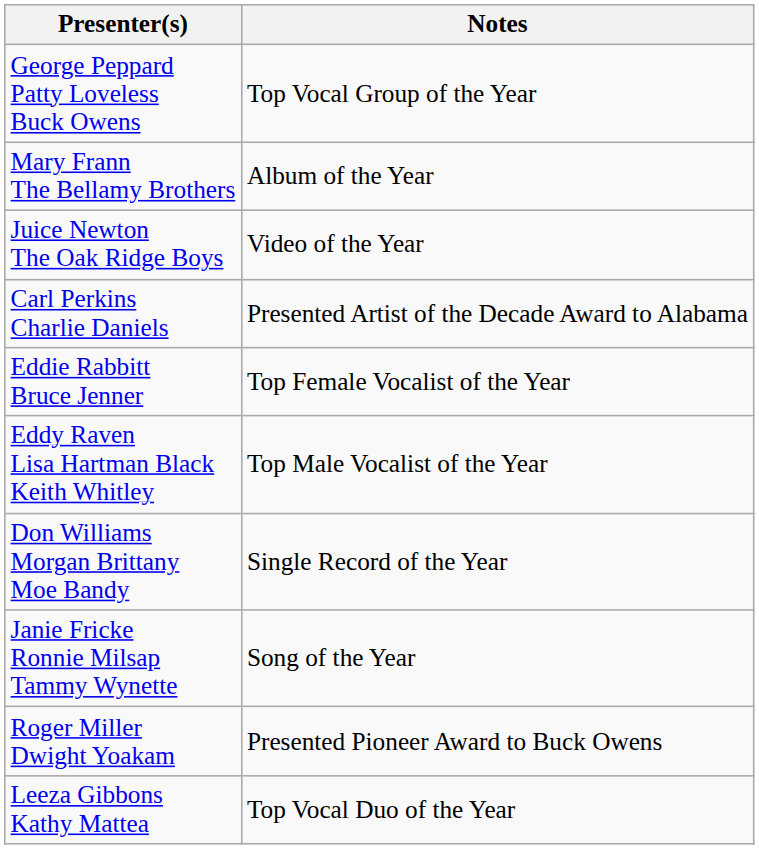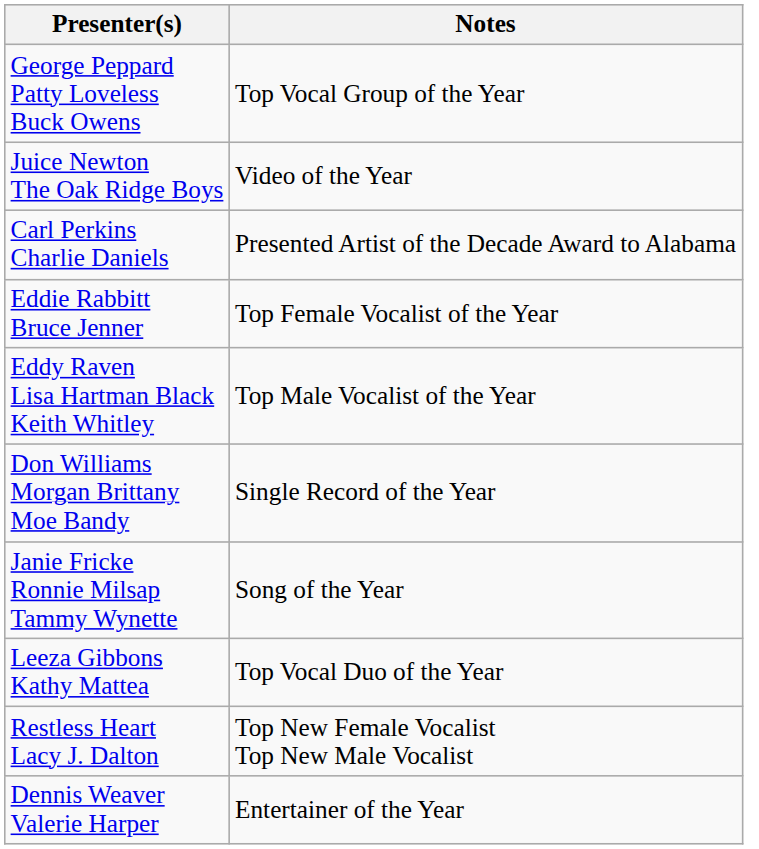 <table class="wikitable">
 <tr>
 <th>Presenter(s)</th>
 <th>Notes</th>
 </tr>
 <tr>
 <td><a href='#'>George Peppard</a><br><a href='#'>Patty Loveless</a><br><a href='#'>Buck Owens</a></td>
 <td>Top Vocal Group of the Year</td>
-</tr>
-<tr>
-<td><a href='#'>Mary Frann</a><br><a href='#'>The Bellamy Brothers</a></td>
-<td>Album of the Year</td>
 </tr>
 <tr>
 <td><a href='#'>Juice Newton</a><br><a href='#'>The Oak Ridge Boys</a></td>
 <td>Video of the Year</td>
 </tr>
 <tr>
 <td><a href='#'>Carl Perkins</a><br><a href='#'>Charlie Daniels</a></td>
 <td>Presented Artist of the Decade Award to Alabama</td>
 </tr>
 <tr>
 <td><a href='#'>Eddie Rabbitt</a><br><a href='#'>Bruce Jenner</a></td>
 <td>Top Female Vocalist of the Year</td>
 </tr>
 <tr>
 <td><a href='#'>Eddy Raven</a><br><a href='#'>Lisa Hartman Black</a><br><a href='#'>Keith Whitley</a></td>
 <td>Top Male Vocalist of the Year</td>
 </tr>
 <tr>
 <td><a href='#'>Don Williams</a><br><a href='#'>Morgan Brittany</a><br><a href='#'>Moe Bandy</a></td>
 <td>Single Record of the Year</td>
 </tr>
 <tr>
 <td><a href='#'>Janie Fricke</a><br><a href='#'>Ronnie Milsap</a><br><a href='#'>Tammy Wynette</a></td>
 <td>Song of the Year</td>
 </tr>
 <tr>
-<td><a href='#'>Roger Miller</a><br><a href='#'>Dwight Yoakam</a></td>
-<td>Presented Pioneer Award to Buck Owens</td>
-</tr>
-<tr>
 <td><a href='#'>Leeza Gibbons</a><br><a href='#'>Kathy Mattea</a></td>
 <td>Top Vocal Duo of the Year</td>
 </tr>
+<tr>
+<td><a href='#'>Restless Heart</a><br><a href='#'>Lacy J. Dalton</a></td>
+<td>Top New Female Vocalist<br>Top New Male Vocalist</td>
+</tr>
+<tr>
+<td><a href='#'>Dennis Weaver</a><br><a href='#'>Valerie Harper</a></td>
+<td>Entertainer of the Year</td>
+</tr>
 </table>
